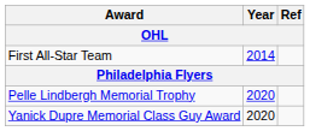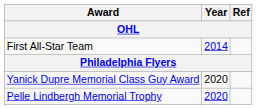 <table class="wikitable">
 <tr>
 <th>Award</th>
 <th>Year</th>
 <th>Ref</th>
 </tr>
 <tr>
 <th colspan="3"><a href='#'>OHL</a></th>
 </tr>
 <tr>
 <td>First All-Star Team</td>
 <td><a href='#'>2014</a></td>
 <td></td>
 </tr>
 <tr>
 <th colspan="3"><a href='#'>Philadelphia Flyers</a></th>
 </tr>
 <tr>
+<td><a href='#'>Yanick Dupre Memorial Class Guy Award</a></td>
+<td>2020</td>
+<td></td>
+</tr>
+<tr>
 <td><a href='#'>Pelle Lindbergh Memorial Trophy</a></td>
 <td><a href='#'>2020</a></td>
 <td></td>
 </tr>
-<tr>
-<td><a href='#'>Yanick Dupre Memorial Class Guy Award</a></td>
-<td>2020</td>
-<td></td>
-</tr>
 </table>
